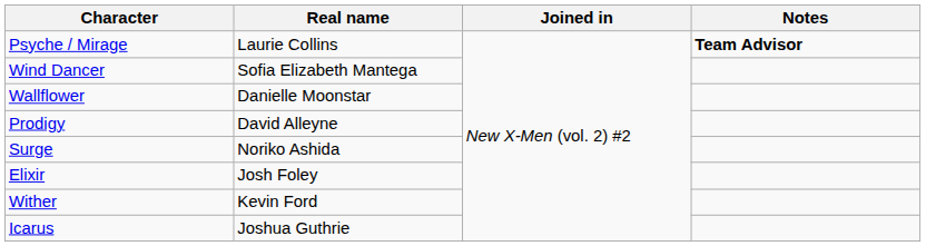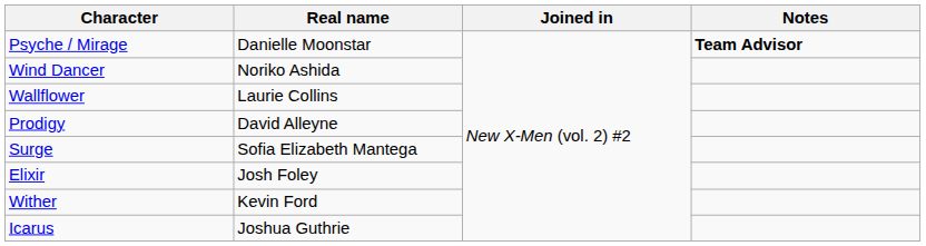 <table class="wikitable" style="width:70%;">
 <tr>
 <th style="width:20%;">Character</th>
 <th style="width:20%;">Real name</th>
 <th style="width:20%;">Joined in</th>
 <th style="width:20%;">Notes</th>
 </tr>
 <tr>
 <td><a href='#'>Psyche / Mirage</a></td>
-<td>Laurie Collins</td>
+<td>Danielle Moonstar</td>
 <td rowspan="8"><em>New X-Men</em> (vol. 2) #2</td>
 <td><strong>Team Advisor</strong></td>
 </tr>
 <tr>
 <td><a href='#'>Wind Dancer</a></td>
-<td>Sofia Elizabeth Mantega</td>
+<td>Noriko Ashida</td>
 <td></td>
 </tr>
 <tr>
 <td><a href='#'>Wallflower</a></td>
-<td>Danielle Moonstar</td>
+<td>Laurie Collins</td>
 <td></td>
 </tr>
 <tr>
 <td><a href='#'>Prodigy</a></td>
 <td>David Alleyne</td>
 <td></td>
 </tr>
 <tr>
 <td><a href='#'>Surge</a></td>
-<td>Noriko Ashida</td>
+<td>Sofia Elizabeth Mantega</td>
 <td></td>
 </tr>
 <tr>
 <td><a href='#'>Elixir</a></td>
 <td>Josh Foley</td>
 <td></td>
 </tr>
 <tr>
 <td><a href='#'>Wither</a></td>
 <td>Kevin Ford</td>
 <td></td>
 </tr>
 <tr>
 <td><a href='#'>Icarus</a></td>
 <td>Joshua Guthrie</td>
 <td></td>
 </tr>
 </table>
